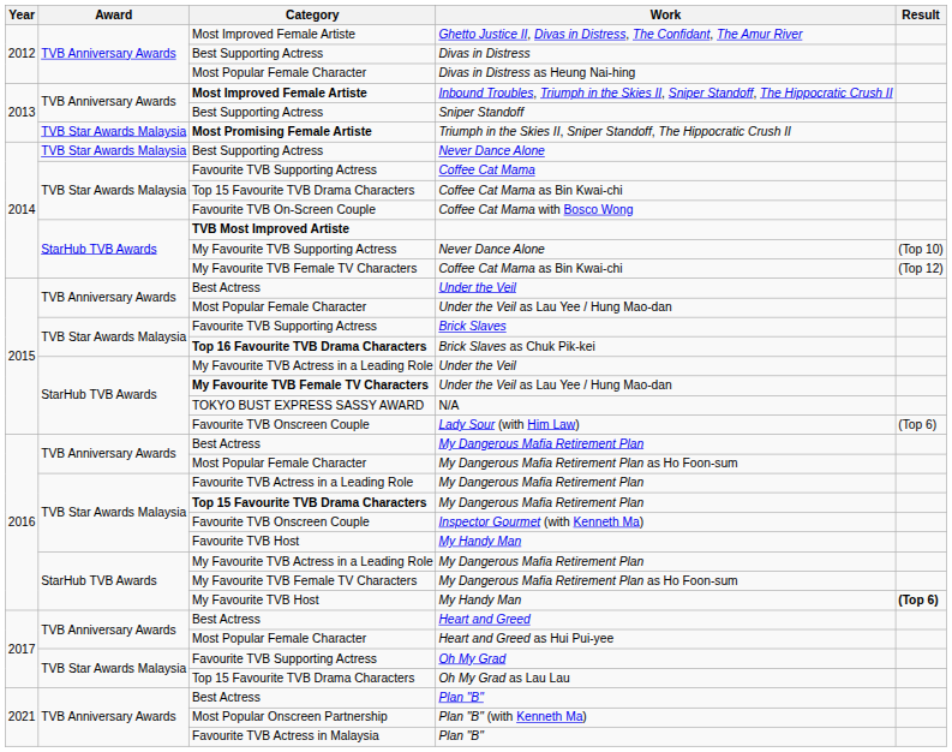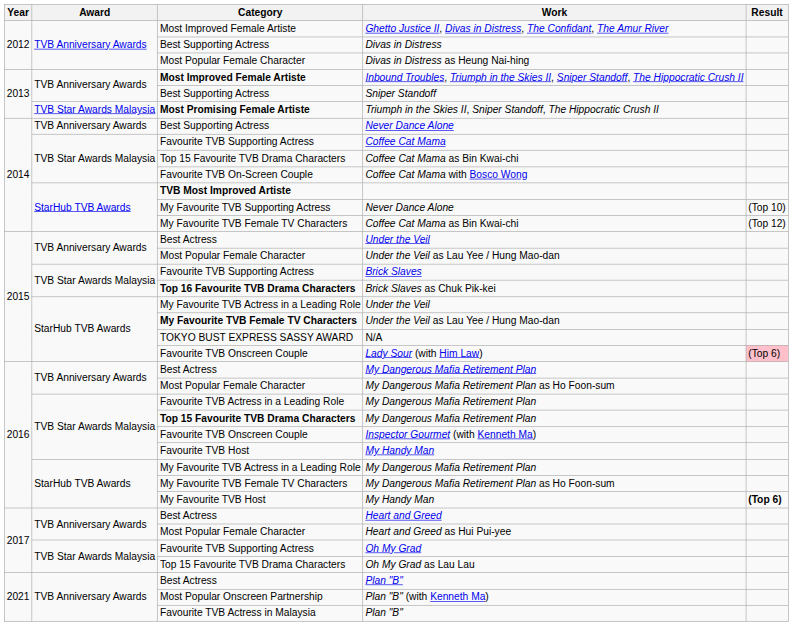 <table class="wikitable">
 <tr>
 <th>Year</th>
 <th>Award</th>
 <th>Category</th>
 <th>Work</th>
 <th>Result</th>
 </tr>
 <tr>
 <td rowspan="3">2012</td>
 <td rowspan="3"><a href='#'>TVB Anniversary Awards</a></td>
 <td>Most Improved Female Artiste</td>
 <td><em><a href='#'>Ghetto Justice II</a></em>, <em><a href='#'>Divas in Distress</a></em>, <em><a href='#'>The Confidant</a></em>, <em><a href='#'>The Amur River</a></em></td>
 <td></td>
 </tr>
 <tr>
 <td>Best Supporting Actress</td>
 <td><em>Divas in Distress</em></td>
 <td></td>
 </tr>
 <tr>
 <td>Most Popular Female Character</td>
 <td><em>Divas in Distress</em> as Heung Nai-hing</td>
 <td></td>
 </tr>
 <tr>
 <td rowspan="3">2013</td>
 <td rowspan="2">TVB Anniversary Awards</td>
 <td><strong> Most Improved Female Artiste </strong></td>
 <td><em><a href='#'>Inbound Troubles</a></em>,  <em><a href='#'>Triumph in the Skies II</a></em>, <em><a href='#'>Sniper Standoff</a></em>, <em><a href='#'>The Hippocratic Crush II</a></em></td>
 <td></td>
 </tr>
 <tr>
 <td>Best Supporting Actress</td>
 <td><em>Sniper Standoff</em></td>
 <td></td>
 </tr>
 <tr>
 <td><a href='#'>TVB Star Awards Malaysia</a></td>
 <td><strong> Most Promising Female Artiste </strong></td>
 <td><em>Triumph in the Skies II</em>, <em>Sniper Standoff</em>, <em>The Hippocratic Crush II</em></td>
 <td></td>
 </tr>
 <tr>
 <td rowspan="7">2014</td>
-<td><a href='#'>TVB Star Awards Malaysia</a></td>
+<td>TVB Anniversary Awards</td>
 <td>Best Supporting Actress</td>
 <td><em><a href='#'>Never Dance Alone</a></em></td>
 <td></td>
 </tr>
 <tr>
 <td rowspan="3">TVB Star Awards Malaysia</td>
 <td>Favourite TVB Supporting Actress</td>
 <td><em><a href='#'>Coffee Cat Mama</a></em></td>
 <td></td>
 </tr>
 <tr>
 <td>Top 15 Favourite TVB Drama Characters</td>
 <td><em>Coffee Cat Mama</em> as Bin Kwai-chi</td>
 <td></td>
 </tr>
 <tr>
 <td>Favourite TVB On-Screen Couple</td>
 <td><em>Coffee Cat Mama</em> with <a href='#'>Bosco Wong</a></td>
 <td></td>
 </tr>
 <tr>
 <td rowspan="3"><a href='#'>StarHub TVB Awards</a></td>
 <td><strong> TVB Most Improved Artiste </strong></td>
 <td></td>
 <td></td>
 </tr>
 <tr>
 <td>My Favourite TVB Supporting Actress</td>
 <td><em>Never Dance Alone</em></td>
 <td> (Top 10)</td>
 </tr>
 <tr>
 <td>My Favourite TVB Female TV Characters</td>
 <td><em>Coffee Cat Mama</em> as Bin Kwai-chi</td>
 <td> (Top 12)</td>
 </tr>
 <tr>
 <td rowspan="8">2015</td>
 <td rowspan="2">TVB Anniversary Awards</td>
 <td>Best Actress</td>
 <td><em><a href='#'>Under the Veil</a></em></td>
 <td></td>
 </tr>
 <tr>
 <td>Most Popular Female Character</td>
 <td><em>Under the Veil</em> as Lau Yee / Hung Mao-dan</td>
 <td></td>
 </tr>
 <tr>
 <td rowspan="2">TVB Star Awards Malaysia</td>
 <td>Favourite TVB Supporting Actress</td>
 <td><em><a href='#'>Brick Slaves</a></em></td>
 <td></td>
 </tr>
 <tr>
 <td><strong> Top 16 Favourite TVB Drama Characters </strong></td>
 <td><em>Brick Slaves</em> as Chuk Pik-kei</td>
 <td></td>
 </tr>
 <tr>
 <td rowspan="4">StarHub TVB Awards</td>
 <td>My Favourite TVB Actress in a Leading Role</td>
 <td><em>Under the Veil</em></td>
 <td></td>
 </tr>
 <tr>
 <td><strong> My Favourite TVB Female TV Characters </strong></td>
 <td><em>Under the Veil</em> as Lau Yee / Hung Mao-dan</td>
 <td></td>
 </tr>
 <tr>
 <td>TOKYO BUST EXPRESS SASSY AWARD</td>
 <td>N/A</td>
 <td></td>
 </tr>
 <tr>
 <td>Favourite TVB Onscreen Couple</td>
 <td><em><a href='#'>Lady Sour</a></em> (with <a href='#'>Him Law</a>)</td>
-<td> (Top 6)</td>
+<td style="background: pink;"> (Top 6)</td>
 </tr>
 <tr>
 <td rowspan="9">2016</td>
 <td rowspan="2">TVB Anniversary Awards</td>
 <td>Best Actress</td>
 <td><em><a href='#'>My Dangerous Mafia Retirement Plan</a></em></td>
 <td></td>
 </tr>
 <tr>
 <td>Most Popular Female Character</td>
 <td><em>My Dangerous Mafia Retirement Plan</em> as Ho Foon-sum</td>
 <td></td>
 </tr>
 <tr>
 <td rowspan="4">TVB Star Awards Malaysia</td>
 <td>Favourite TVB Actress in a Leading Role</td>
 <td><em>My Dangerous Mafia Retirement Plan</em></td>
 <td></td>
 </tr>
 <tr>
 <td><strong> Top 15 Favourite TVB Drama Characters </strong></td>
 <td><em>My Dangerous Mafia Retirement Plan</em></td>
 <td></td>
 </tr>
 <tr>
 <td>Favourite TVB Onscreen Couple</td>
 <td><em><a href='#'>Inspector Gourmet</a></em> (with <a href='#'>Kenneth Ma</a>)</td>
 <td></td>
 </tr>
 <tr>
 <td>Favourite TVB Host</td>
 <td><em><a href='#'>My Handy Man</a></em></td>
 <td></td>
 </tr>
 <tr>
 <td rowspan="3">StarHub TVB Awards</td>
 <td>My Favourite TVB Actress in a Leading Role</td>
 <td><em>My Dangerous Mafia Retirement Plan</em></td>
 <td></td>
 </tr>
 <tr>
 <td>My Favourite TVB Female TV Characters</td>
 <td><em>My Dangerous Mafia Retirement Plan</em> as Ho Foon-sum</td>
 <td></td>
 </tr>
 <tr>
 <td>My Favourite TVB Host</td>
 <td><em>My Handy Man</em></td>
 <td><strong> (Top 6)</strong></td>
 </tr>
 <tr>
 <td rowspan="4">2017</td>
 <td rowspan="2">TVB Anniversary Awards</td>
 <td>Best Actress</td>
 <td><em><a href='#'>Heart and Greed</a></em></td>
 <td></td>
 </tr>
 <tr>
 <td>Most Popular Female Character</td>
 <td><em>Heart and Greed</em> as Hui Pui-yee</td>
 <td></td>
 </tr>
 <tr>
 <td rowspan="2">TVB Star Awards Malaysia</td>
 <td>Favourite TVB Supporting Actress</td>
 <td><em><a href='#'>Oh My Grad</a></em></td>
 <td></td>
 </tr>
 <tr>
 <td>Top 15 Favourite TVB Drama Characters</td>
 <td><em>Oh My Grad</em> as Lau Lau</td>
 <td></td>
 </tr>
 <tr>
 <td rowspan="3">2021</td>
 <td rowspan="3">TVB Anniversary Awards</td>
 <td>Best Actress</td>
 <td><em><a href='#'>Plan "B"</a></em></td>
 <td></td>
 </tr>
 <tr>
 <td>Most Popular Onscreen Partnership</td>
 <td><em>Plan "B"</em> (with <a href='#'>Kenneth Ma</a>)</td>
 <td></td>
 </tr>
 <tr>
 <td>Favourite TVB Actress in Malaysia</td>
 <td><em>Plan "B"</em></td>
 <td></td>
 </tr>
 </table>
